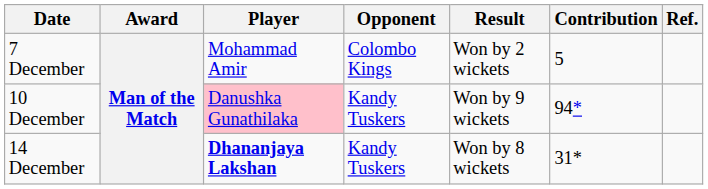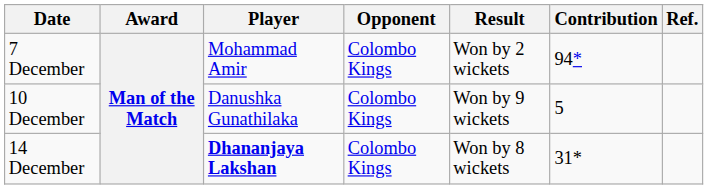 <table class="wikitable">
 <tr>
 <th>Date</th>
 <th>Award</th>
 <th>Player</th>
 <th>Opponent</th>
 <th>Result</th>
 <th>Contribution</th>
 <th>Ref.</th>
 </tr>
 <tr>
 <td>7 December</td>
 <th rowspan="3"><a href='#'>Man of the Match</a></th>
 <td><a href='#'>Mohammad Amir</a></td>
 <td><a href='#'>Colombo Kings</a></td>
 <td>Won by 2 wickets</td>
-<td>5</td>
+<td>94<a href='#'>*</a> </td>
 <td></td>
 </tr>
 <tr>
 <td>10 December</td>
-<td style="background: pink;"><a href='#'>Danushka Gunathilaka</a></td>
-<td><a href='#'>Kandy Tuskers</a></td>
+<td><a href='#'>Danushka Gunathilaka</a></td>
+<td><a href='#'>Colombo Kings</a></td>
 <td>Won by 9 wickets</td>
-<td>94<a href='#'>*</a> </td>
+<td>5</td>
 <td></td>
 </tr>
 <tr>
 <td>14 December</td>
 <td><strong><a href='#'>Dhananjaya Lakshan</a></strong></td>
-<td><a href='#'>Kandy Tuskers</a></td>
+<td><a href='#'>Colombo Kings</a></td>
 <td>Won by 8 wickets</td>
 <td>31* </td>
 <td></td>
 </tr>
 </table>
